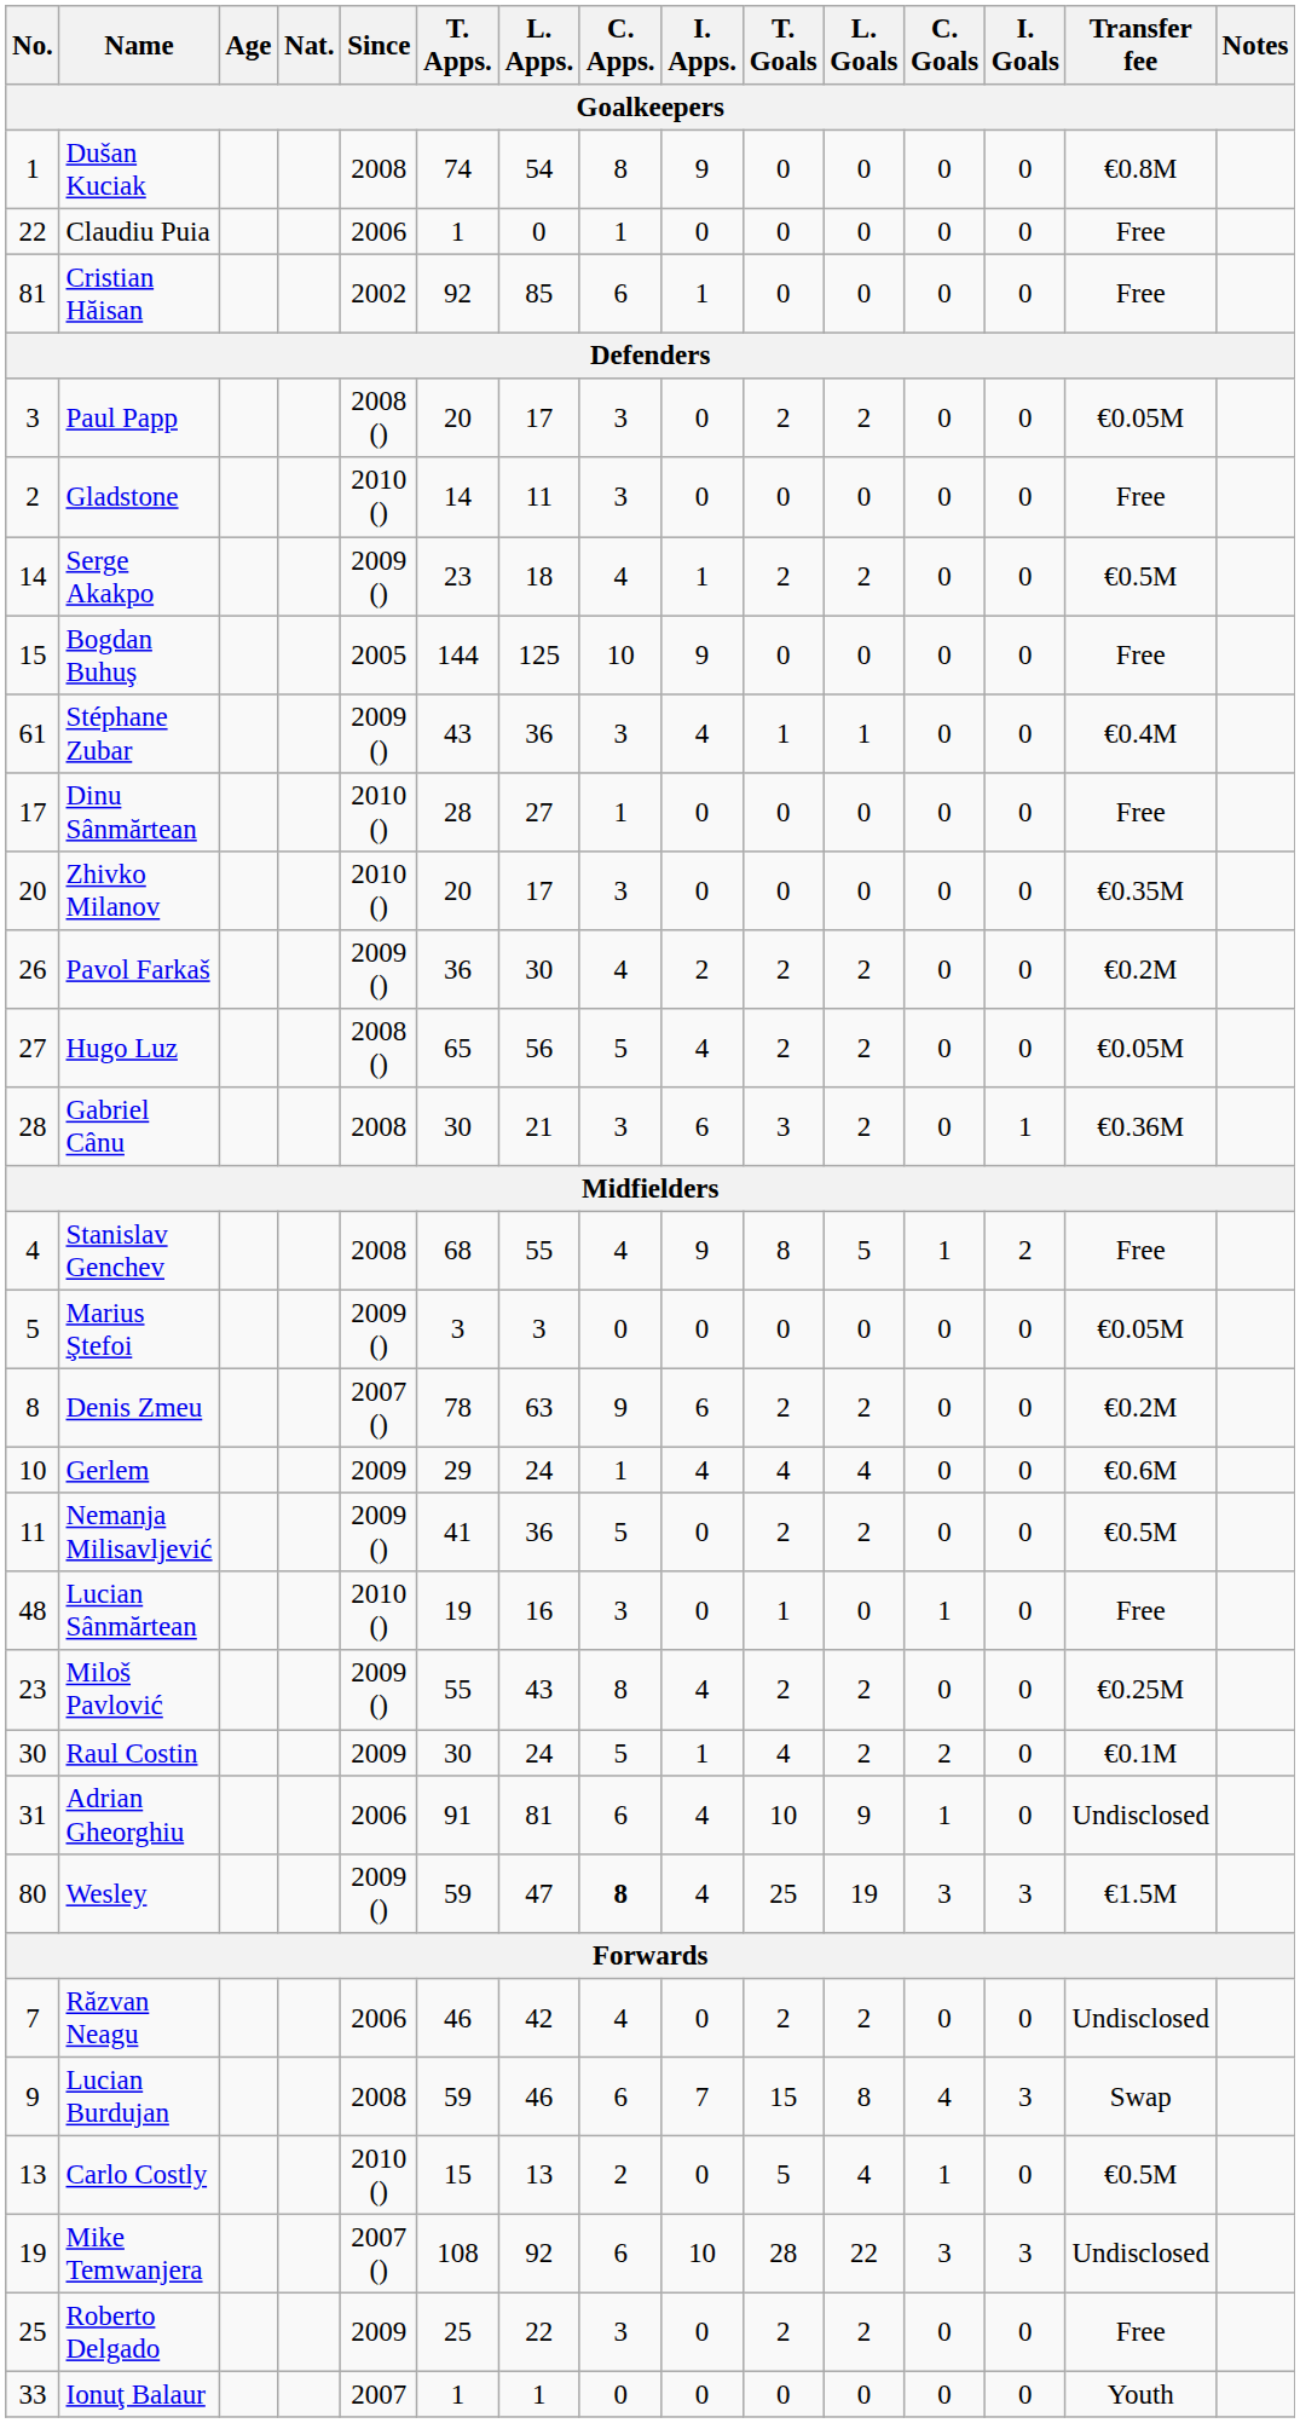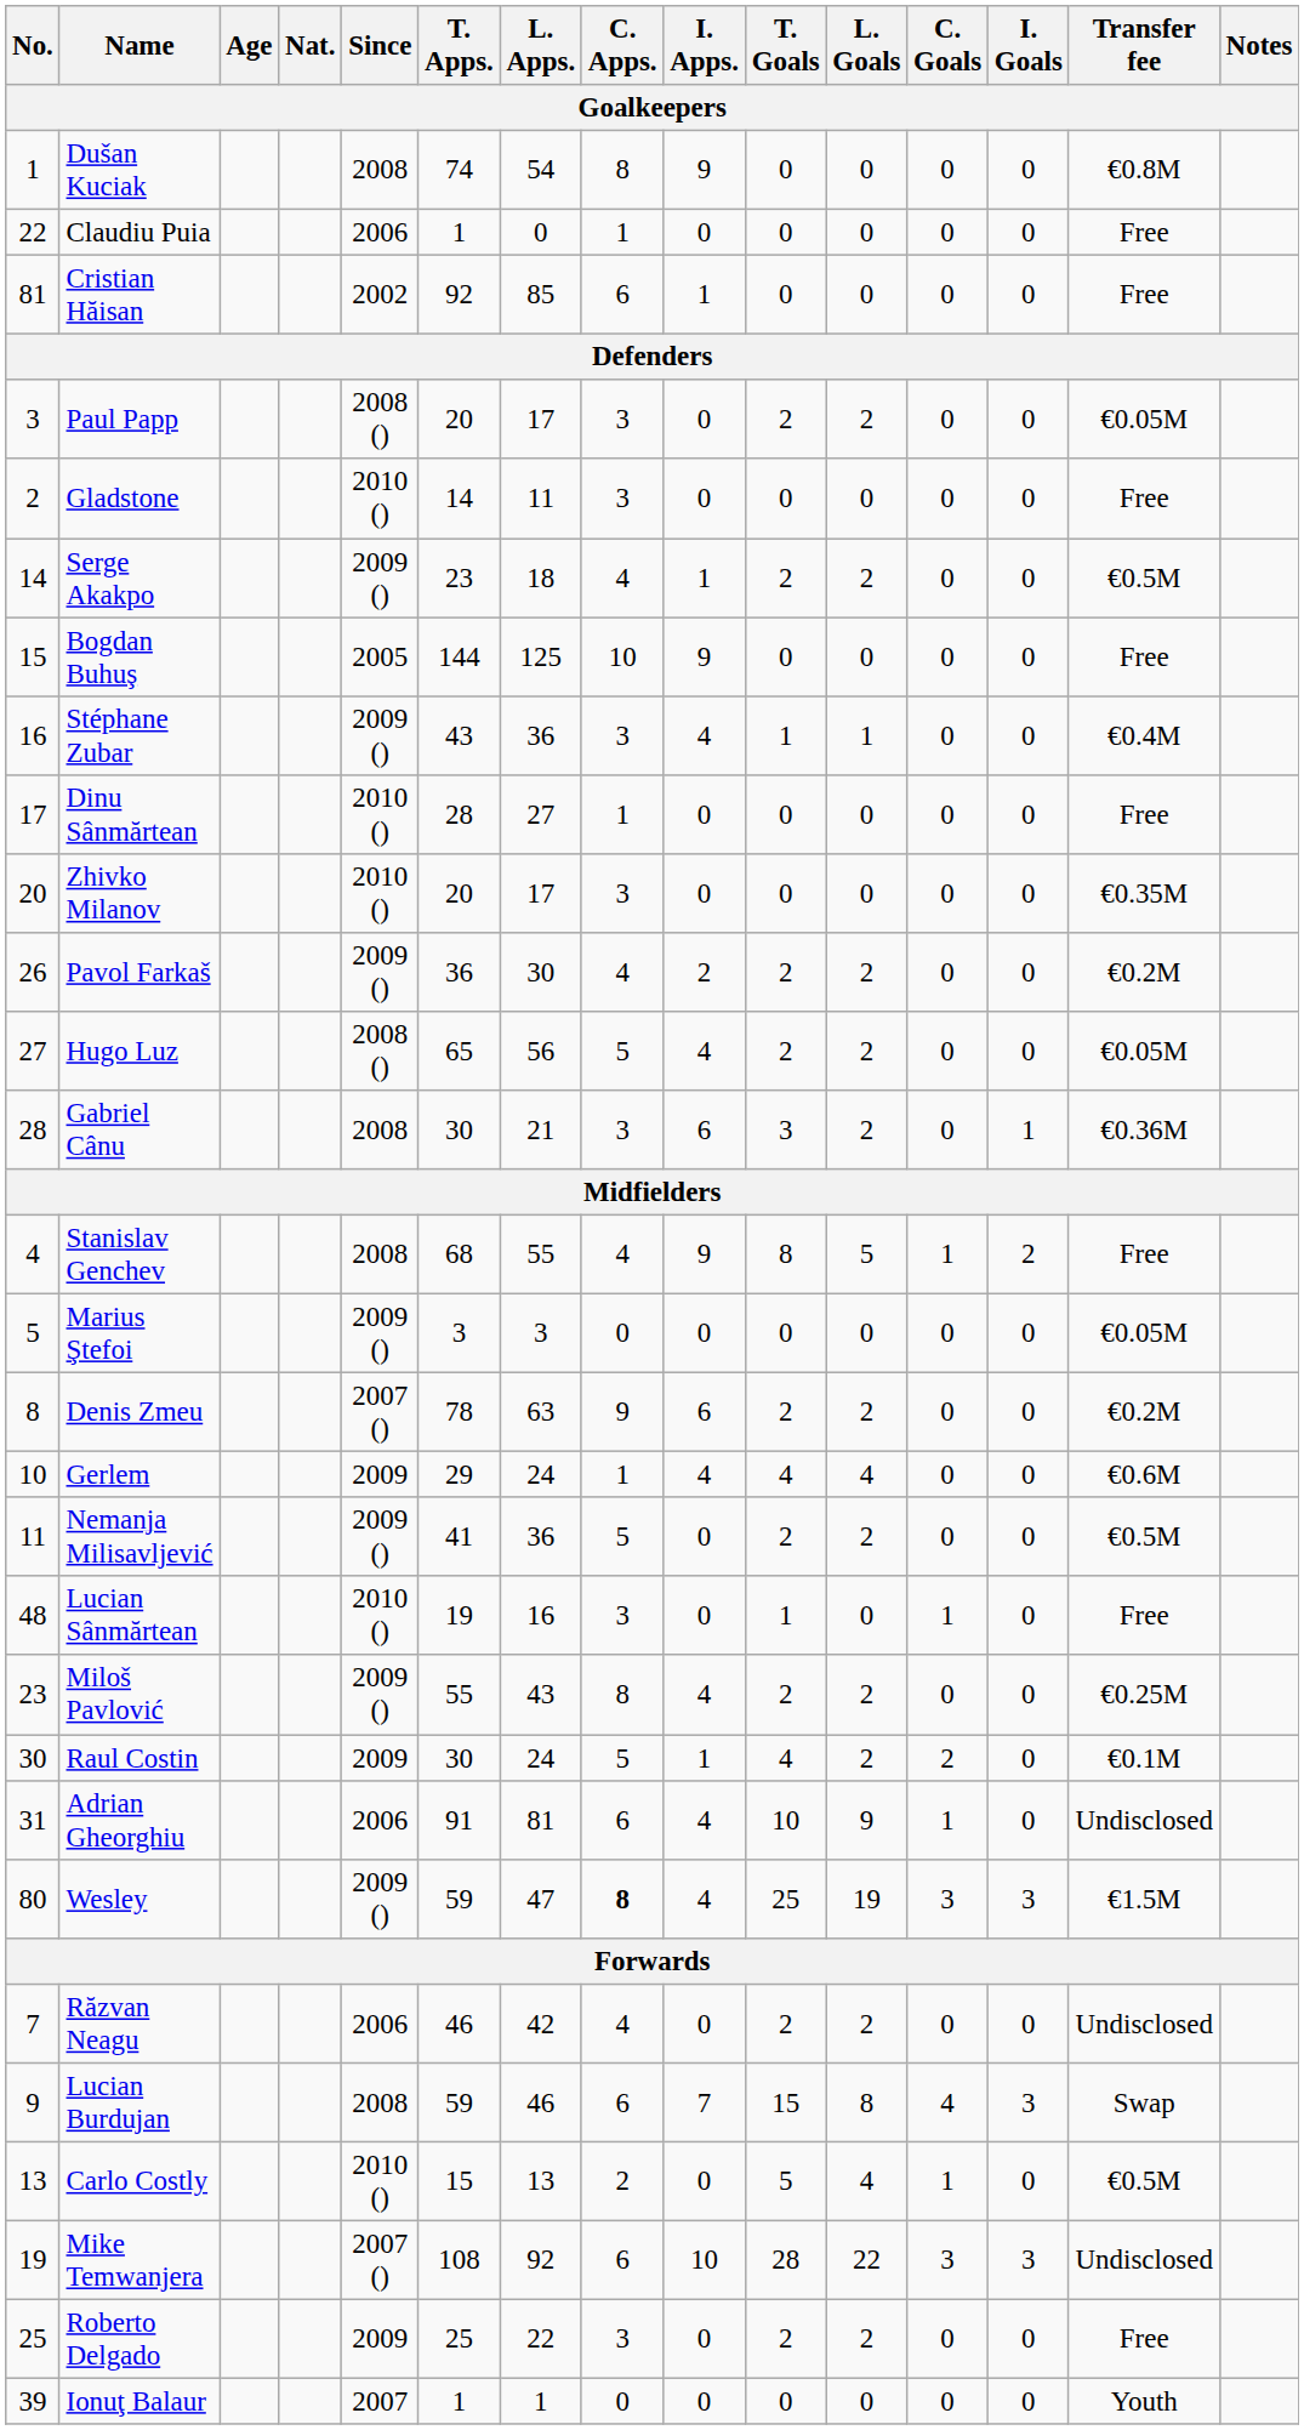 <table class="wikitable" style="font-size: 95%; text-align: center;">
 <tr>
 <th width="4%">No.</th>
 <th width="14%">Name</th>
 <th width="5%">Age</th>
 <th width="4%">Nat.</th>
 <th width="6%">Since</th>
 <th width=4%>T. Apps.</th>
 <th width=4%>L. Apps.</th>
 <th width=4%>C. Apps.</th>
 <th width=4%>I. Apps.</th>
 <th width=4%>T. Goals</th>
 <th width=4%>L. Goals</th>
 <th width=4%>C. Goals</th>
 <th width=4%>I. Goals</th>
 <th width="18%">Transfer fee</th>
 <th width="17%">Notes</th>
 </tr>
 <tr>
 <th colspan=18>Goalkeepers</th>
 </tr>
 <tr>
 <td>1</td>
 <td align=left><a href='#'>Dušan Kuciak</a></td>
 <td></td>
 <td align=left></td>
 <td>2008</td>
 <td>74 </td>
 <td>54 </td>
 <td>8 </td>
 <td>9 </td>
 <td>0 </td>
 <td>0 </td>
 <td>0 </td>
 <td>0 </td>
 <td>€0.8M</td>
 <td></td>
 </tr>
 <tr>
 <td>22</td>
 <td align=left>Claudiu Puia</td>
 <td></td>
 <td align=left></td>
 <td>2006</td>
 <td>1 </td>
 <td>0 </td>
 <td>1 </td>
 <td>0 </td>
 <td>0 </td>
 <td>0 </td>
 <td>0 </td>
 <td>0 </td>
 <td>Free</td>
 <td></td>
 </tr>
 <tr>
 <td>81</td>
 <td align=left><a href='#'>Cristian Hăisan</a></td>
 <td></td>
 <td align=left></td>
 <td>2002</td>
 <td>92 </td>
 <td>85 </td>
 <td>6 </td>
 <td>1 </td>
 <td>0 </td>
 <td>0 </td>
 <td>0 </td>
 <td>0 </td>
 <td>Free</td>
 <td></td>
 </tr>
 <tr>
 <th colspan=18>Defenders</th>
 </tr>
 <tr>
 <td>3</td>
 <td align=left><a href='#'>Paul Papp</a></td>
 <td></td>
 <td align=left></td>
 <td>2008 ()</td>
 <td>20 </td>
 <td>17 </td>
 <td>3 </td>
 <td>0 </td>
 <td>2 </td>
 <td>2 </td>
 <td>0 </td>
 <td>0 </td>
 <td>€0.05M</td>
 <td></td>
 </tr>
 <tr>
 <td>2</td>
 <td align=left><a href='#'>Gladstone</a></td>
 <td></td>
 <td align=left></td>
 <td>2010 ()</td>
 <td>14 </td>
 <td>11 </td>
 <td>3 </td>
 <td>0 </td>
 <td>0 </td>
 <td>0 </td>
 <td>0 </td>
 <td>0 </td>
 <td>Free</td>
 <td></td>
 </tr>
 <tr>
 <td>14</td>
 <td align=left><a href='#'>Serge Akakpo</a></td>
 <td></td>
 <td align=left></td>
 <td>2009 ()</td>
 <td>23 </td>
 <td>18 </td>
 <td>4 </td>
 <td>1 </td>
 <td>2 </td>
 <td>2 </td>
 <td>0 </td>
 <td>0 </td>
 <td>€0.5M</td>
 <td></td>
 </tr>
 <tr>
 <td>15</td>
 <td align=left><a href='#'>Bogdan Buhuş</a></td>
 <td></td>
 <td align=left></td>
 <td>2005</td>
 <td>144 </td>
 <td>125 </td>
 <td>10 </td>
 <td>9 </td>
 <td>0 </td>
 <td>0 </td>
 <td>0 </td>
 <td>0 </td>
 <td>Free</td>
 <td></td>
 </tr>
 <tr>
-<td>61</td>
+<td>16</td>
 <td align=left><a href='#'>Stéphane Zubar</a></td>
 <td></td>
 <td align=left></td>
 <td>2009 ()</td>
 <td>43 </td>
 <td>36 </td>
 <td>3 </td>
 <td>4 </td>
 <td>1 </td>
 <td>1 </td>
 <td>0 </td>
 <td>0 </td>
 <td>€0.4M</td>
 <td></td>
 </tr>
 <tr>
 <td>17</td>
 <td align=left><a href='#'>Dinu Sânmărtean</a></td>
 <td></td>
 <td align=left></td>
 <td>2010 ()</td>
 <td>28 </td>
 <td>27 </td>
 <td>1 </td>
 <td>0 </td>
 <td>0 </td>
 <td>0 </td>
 <td>0 </td>
 <td>0 </td>
 <td>Free</td>
 <td></td>
 </tr>
 <tr>
 <td>20</td>
 <td align=left><a href='#'>Zhivko Milanov</a></td>
 <td></td>
 <td align=left></td>
 <td>2010 ()</td>
 <td>20 </td>
 <td>17 </td>
 <td>3 </td>
 <td>0 </td>
 <td>0 </td>
 <td>0 </td>
 <td>0 </td>
 <td>0 </td>
 <td>€0.35M</td>
 <td></td>
 </tr>
 <tr>
 <td>26</td>
 <td align=left><a href='#'>Pavol Farkaš</a></td>
 <td></td>
 <td align=left></td>
 <td>2009 ()</td>
 <td>36 </td>
 <td>30 </td>
 <td>4 </td>
 <td>2 </td>
 <td>2 </td>
 <td>2 </td>
 <td>0 </td>
 <td>0 </td>
 <td>€0.2M</td>
 <td></td>
 </tr>
 <tr>
 <td>27</td>
 <td align=left><a href='#'>Hugo Luz</a></td>
 <td></td>
 <td align=left></td>
 <td>2008 ()</td>
 <td>65 </td>
 <td>56 </td>
 <td>5 </td>
 <td>4 </td>
 <td>2 </td>
 <td>2 </td>
 <td>0 </td>
 <td>0 </td>
 <td>€0.05M</td>
 <td></td>
 </tr>
 <tr>
 <td>28</td>
 <td align=left><a href='#'>Gabriel Cânu</a></td>
 <td></td>
 <td align=left></td>
 <td>2008</td>
 <td>30 </td>
 <td>21 </td>
 <td>3 </td>
 <td>6 </td>
 <td>3 </td>
 <td>2 </td>
 <td>0 </td>
 <td>1 </td>
 <td>€0.36M</td>
 <td></td>
 </tr>
 <tr>
 <th colspan=18>Midfielders</th>
 </tr>
 <tr>
 <td>4</td>
 <td align=left><a href='#'>Stanislav Genchev</a></td>
 <td></td>
 <td align=left></td>
 <td>2008</td>
 <td>68 </td>
 <td>55 </td>
 <td>4 </td>
 <td>9 </td>
 <td>8 </td>
 <td>5 </td>
 <td>1 </td>
 <td>2 </td>
 <td>Free</td>
 <td></td>
 </tr>
 <tr>
 <td>5</td>
 <td align=left><a href='#'>Marius Ştefoi</a></td>
 <td></td>
 <td align=left></td>
 <td>2009 ()</td>
 <td>3 </td>
 <td>3 </td>
 <td>0 </td>
 <td>0 </td>
 <td>0 </td>
 <td>0 </td>
 <td>0 </td>
 <td>0 </td>
 <td>€0.05M</td>
 <td></td>
 </tr>
 <tr>
 <td>8</td>
 <td align=left><a href='#'>Denis Zmeu</a></td>
 <td></td>
 <td align=left></td>
 <td>2007 ()</td>
 <td>78 </td>
 <td>63 </td>
 <td>9 </td>
 <td>6 </td>
 <td>2 </td>
 <td>2 </td>
 <td>0 </td>
 <td>0 </td>
 <td>€0.2M</td>
 <td></td>
 </tr>
 <tr>
 <td>10</td>
 <td align=left><a href='#'>Gerlem</a></td>
 <td></td>
 <td align=left></td>
 <td>2009</td>
 <td>29 </td>
 <td>24 </td>
 <td>1 </td>
 <td>4 </td>
 <td>4 </td>
 <td>4 </td>
 <td>0 </td>
 <td>0 </td>
 <td>€0.6M</td>
 <td></td>
 </tr>
 <tr>
 <td>11</td>
 <td align=left><a href='#'>Nemanja Milisavljević</a></td>
 <td></td>
 <td align=left></td>
 <td>2009 ()</td>
 <td>41 </td>
 <td>36 </td>
 <td>5 </td>
 <td>0 </td>
 <td>2 </td>
 <td>2 </td>
 <td>0 </td>
 <td>0 </td>
 <td>€0.5M</td>
 <td></td>
 </tr>
 <tr>
 <td>48</td>
 <td align=left><a href='#'>Lucian Sânmărtean</a></td>
 <td></td>
 <td align=left></td>
 <td>2010 ()</td>
 <td>19 </td>
 <td>16 </td>
 <td>3 </td>
 <td>0 </td>
 <td>1 </td>
 <td>0 </td>
 <td>1 </td>
 <td>0 </td>
 <td>Free</td>
 <td></td>
 </tr>
 <tr>
 <td>23</td>
 <td align=left><a href='#'>Miloš Pavlović</a></td>
 <td></td>
 <td align=left></td>
 <td>2009 ()</td>
 <td>55 </td>
 <td>43 </td>
 <td>8 </td>
 <td>4 </td>
 <td>2 </td>
 <td>2 </td>
 <td>0 </td>
 <td>0 </td>
 <td>€0.25M</td>
 <td></td>
 </tr>
 <tr>
 <td>30</td>
 <td align=left><a href='#'>Raul Costin</a></td>
 <td></td>
 <td align=left></td>
 <td>2009</td>
 <td>30 </td>
 <td>24 </td>
 <td>5 </td>
 <td>1 </td>
 <td>4 </td>
 <td>2 </td>
 <td>2 </td>
 <td>0 </td>
 <td>€0.1M</td>
 <td></td>
 </tr>
 <tr>
 <td>31</td>
 <td align=left><a href='#'>Adrian Gheorghiu</a></td>
 <td></td>
 <td align=left></td>
 <td>2006</td>
 <td>91 </td>
 <td>81 </td>
 <td>6 </td>
 <td>4 </td>
 <td>10 </td>
 <td>9 </td>
 <td>1 </td>
 <td>0 </td>
 <td>Undisclosed</td>
 <td></td>
 </tr>
 <tr>
 <td>80</td>
 <td align=left><a href='#'>Wesley</a></td>
 <td></td>
 <td align=left></td>
 <td>2009 ()</td>
 <td>59 </td>
 <td>47 </td>
 <td><strong>8 </strong></td>
 <td>4 </td>
 <td>25 </td>
 <td>19 </td>
 <td>3 </td>
 <td>3 </td>
 <td>€1.5M</td>
 <td></td>
 </tr>
 <tr>
 <th colspan=18>Forwards</th>
 </tr>
 <tr>
 <td>7</td>
 <td align=left><a href='#'>Răzvan Neagu</a></td>
 <td></td>
 <td align=left></td>
 <td>2006</td>
 <td>46 </td>
 <td>42 </td>
 <td>4 </td>
 <td>0 </td>
 <td>2 </td>
 <td>2 </td>
 <td>0 </td>
 <td>0 </td>
 <td>Undisclosed</td>
 <td></td>
 </tr>
 <tr>
 <td>9</td>
 <td align=left><a href='#'>Lucian Burdujan</a></td>
 <td></td>
 <td align=left></td>
 <td>2008</td>
 <td>59 </td>
 <td>46 </td>
 <td>6 </td>
 <td>7 </td>
 <td>15 </td>
 <td>8 </td>
 <td>4 </td>
 <td>3 </td>
 <td>Swap</td>
 <td></td>
 </tr>
 <tr>
 <td>13</td>
 <td align=left><a href='#'>Carlo Costly</a></td>
 <td></td>
 <td align=left></td>
 <td>2010 ()</td>
 <td>15 </td>
 <td>13 </td>
 <td>2 </td>
 <td>0 </td>
 <td>5 </td>
 <td>4 </td>
 <td>1 </td>
 <td>0 </td>
 <td>€0.5M</td>
 <td></td>
 </tr>
 <tr>
 <td>19</td>
 <td align=left><a href='#'>Mike Temwanjera</a></td>
 <td></td>
 <td align=left></td>
 <td>2007 ()</td>
 <td>108 </td>
 <td>92 </td>
 <td>6 </td>
 <td>10 </td>
 <td>28 </td>
 <td>22 </td>
 <td>3 </td>
 <td>3 </td>
 <td>Undisclosed</td>
 <td></td>
 </tr>
 <tr>
 <td>25</td>
 <td align=left><a href='#'>Roberto Delgado</a></td>
 <td></td>
 <td align=left></td>
 <td>2009</td>
 <td>25 </td>
 <td>22 </td>
 <td>3 </td>
 <td>0 </td>
 <td>2 </td>
 <td>2 </td>
 <td>0 </td>
 <td>0 </td>
 <td>Free</td>
 <td></td>
 </tr>
 <tr>
-<td>33</td>
+<td>39</td>
 <td align=left><a href='#'>Ionuţ Balaur</a></td>
 <td></td>
 <td align=left></td>
 <td>2007</td>
 <td>1 </td>
 <td>1 </td>
 <td>0 </td>
 <td>0 </td>
 <td>0 </td>
 <td>0 </td>
 <td>0 </td>
 <td>0 </td>
 <td>Youth</td>
 <td></td>
 </tr>
 </table>
